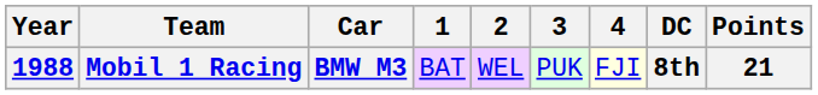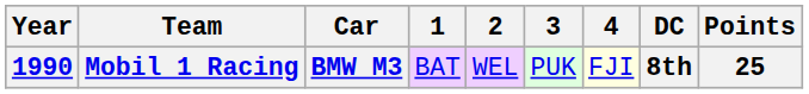 <table class="wikitable" style="text-align:center">
 <tr>
 <th>Year</th>
 <th>Team</th>
 <th>Car</th>
 <th>1</th>
 <th>2</th>
 <th>3</th>
 <th>4</th>
 <th>DC</th>
 <th>Points</th>
 </tr>
 <tr>
-<th><a href='#'>1988</a></th>
+<th><a href='#'>1990</a></th>
 <th> <a href='#'>Mobil 1 Racing</a></th>
 <th><a href='#'>BMW M3</a></th>
 <td style="background:#efcfff;"><a href='#'>BAT</a><br></td>
 <td style="background:#efcfff;"><a href='#'>WEL</a><br></td>
 <td style="background:#dfffdf;"><a href='#'>PUK</a><br></td>
 <td style="background: lightyellow;"><a href='#'>FJI</a></td>
 <th>8th</th>
-<th>21</th>
+<th>25</th>
 </tr>
 </table>
